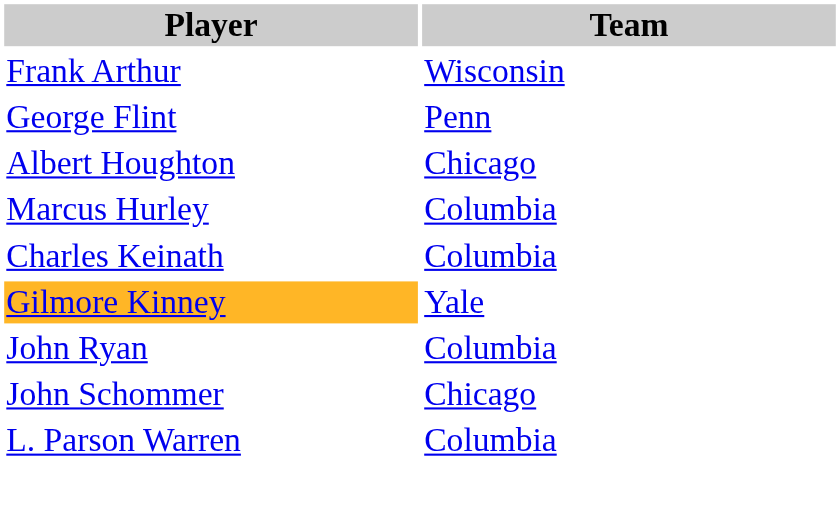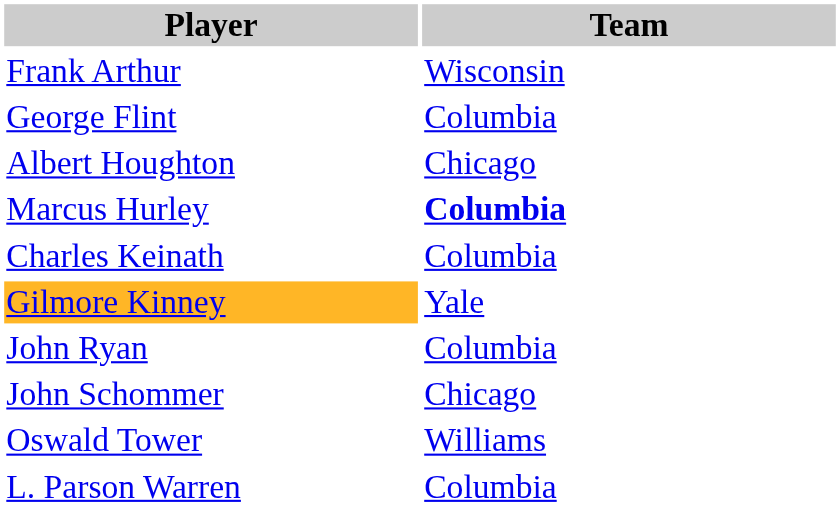 <table style="width:400px" "border:'1' 'solid' 'gray'">
 <tr>
 <th style="background:#CCCCCC;width:50%">Player</th>
 <th style="background:#CCCCCC;width:50%">Team</th>
 </tr>
 <tr>
 <td><a href='#'>Frank Arthur</a></td>
 <td><a href='#'>Wisconsin</a></td>
 </tr>
 <tr>
 <td><a href='#'>George Flint</a></td>
-<td><a href='#'>Penn</a></td>
+<td><a href='#'>Columbia</a></td>
 </tr>
 <tr>
 <td><a href='#'>Albert Houghton</a></td>
 <td><a href='#'>Chicago</a></td>
 </tr>
 <tr>
 <td><a href='#'>Marcus Hurley</a></td>
-<td><a href='#'>Columbia</a></td>
+<td><strong><a href='#'>Columbia</a></strong></td>
 </tr>
 <tr>
 <td><a href='#'>Charles Keinath</a></td>
 <td><a href='#'>Columbia</a></td>
 </tr>
 <tr>
 <td style="background-color:#ffb626"><a href='#'>Gilmore Kinney</a></td>
 <td><a href='#'>Yale</a></td>
 </tr>
 <tr>
 <td><a href='#'>John Ryan</a></td>
 <td><a href='#'>Columbia</a></td>
 </tr>
 <tr>
 <td><a href='#'>John Schommer</a></td>
 <td><a href='#'>Chicago</a></td>
 </tr>
 <tr>
+<td><a href='#'>Oswald Tower</a></td>
+<td><a href='#'>Williams</a></td>
+</tr>
+<tr>
 <td><a href='#'>L. Parson Warren</a></td>
 <td><a href='#'>Columbia</a></td>
 </tr>
 </table>
